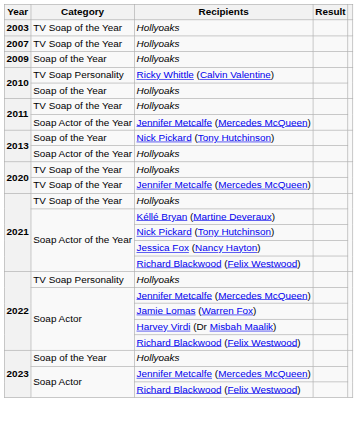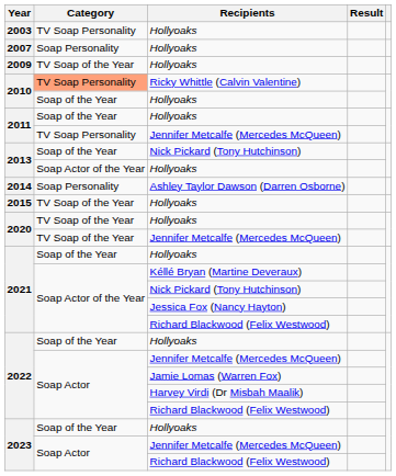 <table class="wikitable plainrowheaders sortable">
 <tr>
 <th scope="col" class="unsortable">Year</th>
 <th scope="col" class="sortable">Category</th>
 <th scope="col">Recipients</th>
 <th scope="col">Result</th>
 <th scope="col" class="unsortable"></th>
 </tr>
 <tr>
 <th scope="row">2003</th>
+<td>TV Soap Personality</td>
+<td><em>Hollyoaks</em></td>
+<td></td>
+<td style="text-align:center;"></td>
+</tr>
+<tr>
+<th scope="row">2007</th>
+<td>Soap Personality</td>
+<td><em>Hollyoaks</em></td>
+<td></td>
+<td style="text-align:center;"></td>
+</tr>
+<tr>
+<th scope="row">2009</th>
 <td>TV Soap of the Year</td>
 <td><em>Hollyoaks</em></td>
 <td></td>
 <td style="text-align:center;"></td>
 </tr>
 <tr>
-<th scope="row">2007</th>
-<td>TV Soap of the Year</td>
-<td><em>Hollyoaks</em></td>
-<td></td>
-<td style="text-align:center;"></td>
-</tr>
-<tr>
-<th scope="row">2009</th>
-<td>Soap of the Year</td>
-<td><em>Hollyoaks</em></td>
-<td></td>
-<td style="text-align:center;"></td>
-</tr>
-<tr>
 <th scope="row" rowspan="2">2010</th>
-<td>TV Soap Personality</td>
+<td style="background: lightsalmon;">TV Soap Personality</td>
 <td><a href='#'>Ricky Whittle</a> (<a href='#'>Calvin Valentine</a>)</td>
 <td></td>
 <td style="text-align:center;" rowspan="2"></td>
 </tr>
 <tr>
 <td>Soap of the Year</td>
 <td><em>Hollyoaks</em></td>
 <td></td>
 </tr>
 <tr>
 <th scope="row" rowspan="2">2011</th>
-<td>TV Soap of the Year</td>
+<td>Soap of the Year</td>
 <td><em>Hollyoaks</em></td>
 <td></td>
 <td style="text-align:center;" rowspan="2"></td>
 </tr>
 <tr>
-<td>Soap Actor of the Year</td>
+<td>TV Soap Personality</td>
 <td><a href='#'>Jennifer Metcalfe</a> (<a href='#'>Mercedes McQueen</a>)</td>
 <td></td>
 </tr>
 <tr>
 <th scope="row" rowspan="2">2013</th>
 <td>Soap of the Year</td>
 <td><a href='#'>Nick Pickard</a> (<a href='#'>Tony Hutchinson</a>)</td>
 <td></td>
 <td style="text-align:center;" rowspan="2"></td>
 </tr>
 <tr>
 <td>Soap Actor of the Year</td>
 <td><em>Hollyoaks</em></td>
 <td></td>
 </tr>
 <tr>
+<th scope="row">2014</th>
+<td>Soap Personality</td>
+<td><a href='#'>Ashley Taylor Dawson</a> (<a href='#'>Darren Osborne</a>)</td>
+<td></td>
+<td style="text-align:center;"></td>
+</tr>
+<tr>
+<th scope="row">2015</th>
+<td>TV Soap of the Year</td>
+<td><em>Hollyoaks</em></td>
+<td></td>
+<td style="text-align:center;"></td>
+</tr>
+<tr>
 <th scope="row" rowspan="2">2020</th>
 <td>TV Soap of the Year</td>
 <td><em>Hollyoaks</em></td>
 <td></td>
 <td rowspan="2" align="center"></td>
 </tr>
 <tr>
 <td>TV Soap of the Year</td>
 <td><a href='#'>Jennifer Metcalfe</a> (<a href='#'>Mercedes McQueen</a>)</td>
 <td></td>
 </tr>
 <tr>
 <th scope="row" rowspan="5">2021</th>
-<td>TV Soap of the Year</td>
+<td>Soap of the Year</td>
 <td><em>Hollyoaks</em></td>
 <td></td>
 <td rowspan="5" align="center"></td>
 </tr>
 <tr>
 <td rowspan="4">Soap Actor of the Year</td>
 <td><a href='#'>Kéllé Bryan</a> (<a href='#'>Martine Deveraux</a>)</td>
 <td></td>
 </tr>
 <tr>
 <td><a href='#'>Nick Pickard</a> (<a href='#'>Tony Hutchinson</a>)</td>
 <td></td>
 </tr>
 <tr>
 <td><a href='#'>Jessica Fox</a> (<a href='#'>Nancy Hayton</a>)</td>
 <td></td>
 </tr>
 <tr>
 <td><a href='#'>Richard Blackwood</a> (<a href='#'>Felix Westwood</a>)</td>
 <td></td>
 </tr>
 <tr>
 <th scope="row" rowspan="5">2022</th>
-<td>TV Soap Personality</td>
+<td>Soap of the Year</td>
 <td><em>Hollyoaks</em></td>
 <td></td>
 <td rowspan="5" align="center"></td>
 </tr>
 <tr>
 <td rowspan="4">Soap Actor</td>
 <td><a href='#'>Jennifer Metcalfe</a> (<a href='#'>Mercedes McQueen</a>)</td>
 <td></td>
 </tr>
 <tr>
 <td><a href='#'>Jamie Lomas</a> (<a href='#'>Warren Fox</a>)</td>
 <td></td>
 </tr>
 <tr>
 <td><a href='#'>Harvey Virdi</a> (Dr <a href='#'>Misbah Maalik</a>)</td>
 <td></td>
 </tr>
 <tr>
 <td><a href='#'>Richard Blackwood</a> (<a href='#'>Felix Westwood</a>)</td>
 <td></td>
 </tr>
 <tr>
 <th scope="row" rowspan="5">2023</th>
 <td>Soap of the Year</td>
 <td><em>Hollyoaks</em></td>
 <td></td>
 <td rowspan="5" align="center"></td>
 </tr>
 <tr>
 <td rowspan="2">Soap Actor</td>
 <td><a href='#'>Jennifer Metcalfe</a> (<a href='#'>Mercedes McQueen</a>)</td>
 <td></td>
 </tr>
 <tr>
 <td><a href='#'>Richard Blackwood</a> (<a href='#'>Felix Westwood</a>)</td>
 <td></td>
 </tr>
 </table>
